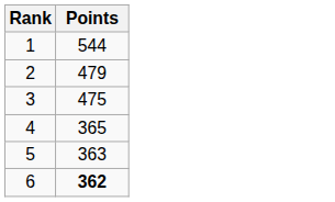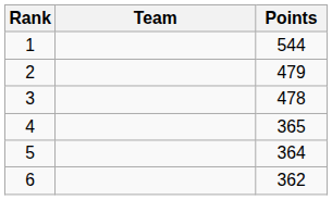 <table class="wikitable" style="text-align:center;">
 <tr>
 <th width=40>Rank</th>
+<th width=180>Team</th>
 <th width=60>Points</th>
 </tr>
 <tr>
 <td>1</td>
+<td align=left></td>
 <td>544</td>
 </tr>
 <tr>
 <td>2</td>
+<td align=left></td>
 <td>479</td>
 </tr>
 <tr>
 <td>3</td>
-<td>475</td>
+<td align=left></td>
+<td>478</td>
 </tr>
 <tr>
 <td>4</td>
+<td align=left></td>
 <td>365</td>
 </tr>
 <tr>
 <td>5</td>
-<td>363</td>
+<td align=left></td>
+<td>364</td>
 </tr>
 <tr>
 <td>6</td>
-<td><strong>362</strong></td>
+<td align=left></td>
+<td>362</td>
 </tr>
 </table>
